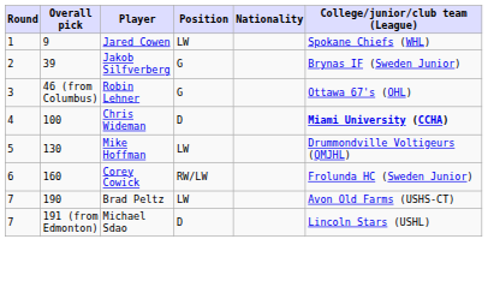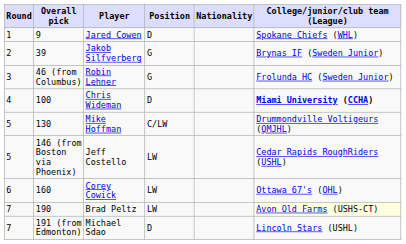 <table class="wikitable">
 <tr>
 <th style="background:#ddf; width:2.75%;">Round</th>
 <th style="background:#ddf; width:2.75%;">Overall pick</th>
 <th style="background:#ddf; width:16.0%;">Player</th>
 <th style="background:#ddf; width:14.0%;">Position</th>
 <th style="background:#ddf; width:11.5%;">Nationality</th>
 <th style="background:#ddf; width:100.0%;">College/junior/club team (League)</th>
 </tr>
 <tr>
 <td>1</td>
 <td>9</td>
 <td><a href='#'>Jared Cowen</a></td>
-<td>LW</td>
+<td>D</td>
 <td></td>
 <td><a href='#'>Spokane Chiefs</a> (<a href='#'>WHL</a>)</td>
 </tr>
 <tr>
 <td>2</td>
 <td>39</td>
 <td><a href='#'>Jakob Silfverberg</a></td>
 <td>G</td>
 <td></td>
 <td><a href='#'>Brynas IF</a> (<a href='#'>Sweden Junior</a>)</td>
 </tr>
 <tr>
 <td>3</td>
 <td>46 (from Columbus)</td>
 <td><a href='#'>Robin Lehner</a></td>
 <td>G</td>
 <td></td>
-<td><a href='#'>Ottawa 67's</a> (<a href='#'>OHL</a>)</td>
+<td><a href='#'>Frolunda HC</a> (<a href='#'>Sweden Junior</a>)</td>
 </tr>
 <tr>
 <td>4</td>
 <td>100</td>
 <td><a href='#'>Chris Wideman</a></td>
 <td>D</td>
 <td></td>
 <td><strong><a href='#'>Miami University</a> (<a href='#'>CCHA</a>)</strong></td>
 </tr>
 <tr>
 <td>5</td>
 <td>130</td>
 <td><a href='#'>Mike Hoffman</a></td>
+<td>C/LW</td>
+<td></td>
+<td><a href='#'>Drummondville Voltigeurs</a> (<a href='#'>QMJHL</a>)</td>
+</tr>
+<tr>
+<td>5</td>
+<td>146 (from Boston via Phoenix)</td>
+<td>Jeff Costello</td>
 <td>LW</td>
 <td></td>
-<td><a href='#'>Drummondville Voltigeurs</a> (<a href='#'>QMJHL</a>)</td>
+<td><a href='#'>Cedar Rapids RoughRiders</a> (<a href='#'>USHL</a>)</td>
 </tr>
 <tr>
 <td>6</td>
 <td>160</td>
 <td><a href='#'>Corey Cowick</a></td>
-<td>RW/LW</td>
+<td>LW</td>
 <td></td>
-<td><a href='#'>Frolunda HC</a> (<a href='#'>Sweden Junior</a>)</td>
+<td><a href='#'>Ottawa 67's</a> (<a href='#'>OHL</a>)</td>
 </tr>
 <tr>
 <td>7</td>
 <td>190</td>
 <td>Brad Peltz</td>
 <td>LW</td>
 <td></td>
-<td><a href='#'>Avon Old Farms</a> (USHS-CT)</td>
+<td style="background: lightyellow;"><a href='#'>Avon Old Farms</a> (USHS-CT)</td>
 </tr>
 <tr>
 <td>7</td>
 <td>191 (from Edmonton)</td>
 <td>Michael Sdao</td>
 <td>D</td>
 <td></td>
 <td><a href='#'>Lincoln Stars</a> (USHL)</td>
 </tr>
 </table>
